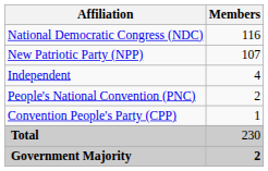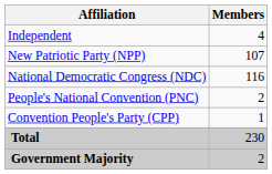 <table class="wikitable">
 <tr>
 <th>Affiliation</th>
 <th>Members</th>
 </tr>
 <tr>
-<td><a href='#'>National Democratic Congress (NDC)</a></td>
-<td align="right">116</td>
+<td><a href='#'>Independent</a></td>
+<td align="right">4</td>
 </tr>
 <tr>
 <td><a href='#'>New Patriotic Party (NPP)</a></td>
 <td align="right">107</td>
 </tr>
 <tr>
-<td><a href='#'>Independent</a></td>
-<td align="right">4</td>
+<td><a href='#'>National Democratic Congress (NDC)</a></td>
+<td align="right">116</td>
 </tr>
 <tr>
 <td><a href='#'>People's National Convention (PNC)</a></td>
 <td align="right">2</td>
 </tr>
 <tr>
 <td><a href='#'>Convention People's Party (CPP)</a></td>
 <td align="right">1</td>
 </tr>
 <tr>
 </tr>
 <tr bgcolor="CCCCCC">
 <td> <strong>Total</strong></td>
 <td align="right">230</td>
 </tr>
 <tr bgcolor="CCCCCC">
 <td> <strong>Government Majority</strong></td>
-<td align="right"><strong>2</strong></td>
+<td align="right">2</td>
 </tr>
 </table>
